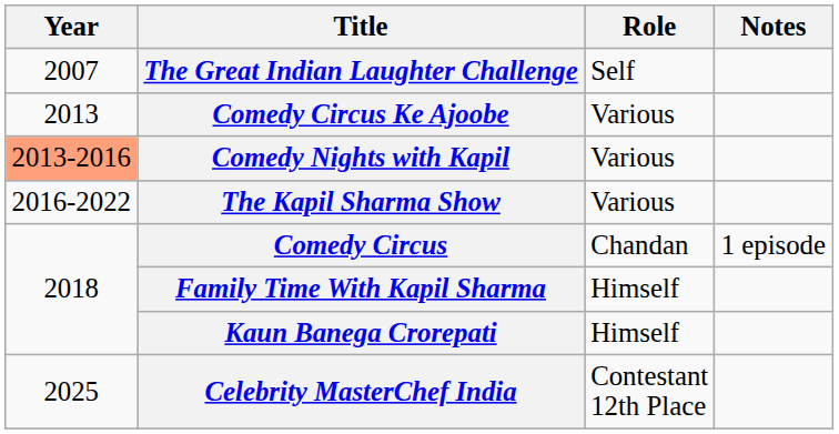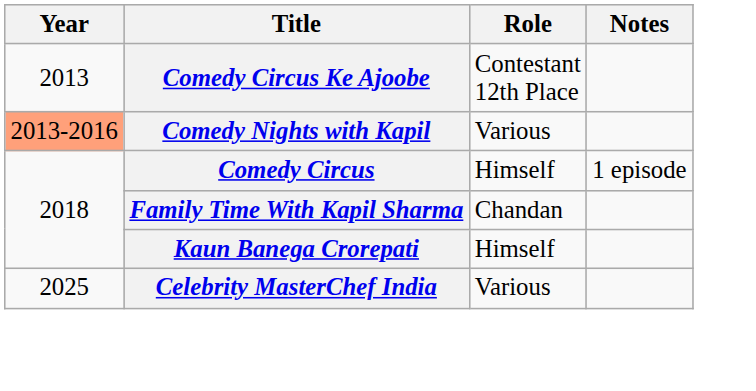 <table class="wikitable plainrowheaders sortable">
 <tr>
 <th scope="col">Year</th>
 <th scope="col">Title</th>
 <th scope="col">Role</th>
 <th scope="col" class="unsortable">Notes</th>
 </tr>
 <tr>
-<td style="text-align:center;">2007</td>
-<th scope=row><em><a href='#'>The Great Indian Laughter Challenge</a></em></th>
-<td>Self</td>
-<td></td>
-</tr>
-<tr>
 <td style="text-align:center;">2013</td>
 <th scope=row><em><a href='#'>Comedy Circus Ke Ajoobe</a></em></th>
-<td>Various</td>
+<td>Contestant<br>12th Place</td>
 <td></td>
 </tr>
 <tr>
 <td style="background: lightsalmon; text-align:center;">2013-2016</td>
 <th scope=row><em><a href='#'>Comedy Nights with Kapil</a></em></th>
 <td>Various</td>
 <td></td>
 </tr>
 <tr>
-<td style="text-align:center;">2016-2022</td>
-<th scope=row><em><a href='#'>The Kapil Sharma Show</a></em></th>
-<td>Various</td>
-<td></td>
-</tr>
-<tr>
 <td style="text-align:center;" rowspan=3>2018</td>
 <th scope=row><em><a href='#'>Comedy Circus</a></em></th>
-<td>Chandan</td>
+<td>Himself</td>
 <td>1 episode</td>
 </tr>
 <tr>
 <th scope=row><em><a href='#'>Family Time With Kapil Sharma</a></em></th>
-<td>Himself</td>
+<td>Chandan</td>
 <td></td>
 </tr>
 <tr>
 <th scope=row><em><a href='#'>Kaun Banega Crorepati</a></em></th>
 <td>Himself</td>
 <td></td>
 </tr>
 <tr>
 <td style="text-align:center;">2025</td>
 <th scope=row><em><a href='#'>Celebrity MasterChef India</a></em></th>
-<td>Contestant<br>12th Place</td>
+<td>Various</td>
 <td></td>
 </tr>
 </table>
